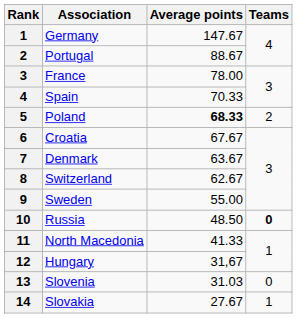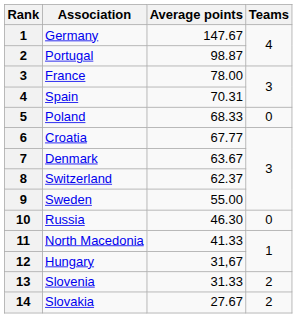 <table class="wikitable">
 <tr>
 <th>Rank</th>
 <th>Association</th>
 <th>Average points</th>
 <th>Teams</th>
 </tr>
 <tr>
 <th>1</th>
 <td> <a href='#'>Germany</a></td>
 <td align=right>147.67</td>
 <td align=center rowspan=2>4</td>
 </tr>
 <tr>
 <th>2</th>
 <td> <a href='#'>Portugal</a></td>
-<td align=right>88.67</td>
+<td align=right>98.87</td>
 </tr>
 <tr>
 <th>3</th>
 <td> <a href='#'>France</a></td>
 <td align=right>78.00</td>
 <td align=center rowspan=2>3</td>
 </tr>
 <tr>
 <th>4</th>
 <td> <a href='#'>Spain</a></td>
-<td align=right>70.33</td>
+<td align=right>70.31</td>
 </tr>
 <tr>
 <th>5</th>
 <td> <a href='#'>Poland</a></td>
-<td align=right><strong>68.33</strong></td>
-<td align=center rowspan=1>2</td>
+<td align=right>68.33</td>
+<td align=center rowspan=1>0</td>
 </tr>
 <tr>
 <th>6</th>
 <td> <a href='#'>Croatia</a></td>
-<td align="right">67.67</td>
+<td align="right">67.77</td>
 <td align=center rowspan=4>3</td>
 </tr>
 <tr>
 <th>7</th>
 <td> <a href='#'>Denmark</a></td>
 <td align="right">63.67</td>
 </tr>
 <tr>
 <th>8</th>
 <td> <a href='#'>Switzerland</a></td>
-<td align="right">62.67</td>
+<td align="right">62.37</td>
 </tr>
 <tr>
 <th>9</th>
 <td> <a href='#'>Sweden</a></td>
 <td align="right">55.00</td>
 </tr>
 <tr>
 <th>10</th>
 <td> <a href='#'>Russia</a></td>
-<td align=right>48.50</td>
-<td rowspan="1" align="center"><strong>0</strong></td>
+<td align=right>46.30</td>
+<td rowspan="1" align="center">0</td>
 </tr>
 <tr>
 <th>11</th>
 <td> <a href='#'>North Macedonia</a></td>
 <td align=right>41.33</td>
 <td align=center rowspan=2>1</td>
 </tr>
 <tr>
 <th>12</th>
 <td> <a href='#'>Hungary</a></td>
 <td align=right>31,67</td>
 </tr>
 <tr>
 <th>13</th>
 <td> <a href='#'>Slovenia</a></td>
-<td align=right>31.03</td>
-<td align=center rowspan=1>0</td>
+<td align=right>31.33</td>
+<td align=center rowspan=1>2</td>
 </tr>
 <tr>
 <th>14</th>
 <td> <a href='#'>Slovakia</a></td>
 <td align=right>27.67</td>
-<td align=center rowspan=1>1</td>
+<td align=center rowspan=1>2</td>
 </tr>
 </table>
